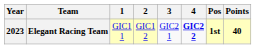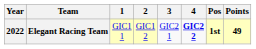 <table class="wikitable" style="text-align:center; font-size:90%">
 <tr>
 <th>Year</th>
 <th>Team</th>
 <th>1</th>
 <th>2</th>
 <th>3</th>
 <th>4</th>
 <th>Pos</th>
 <th>Points</th>
 </tr>
 <tr>
-<th>2023</th>
+<th>2022</th>
 <th>Elegant Racing Team</th>
 <td style="background:#ffffbf;"><a href='#'>GIC1<br>1</a><br></td>
 <td style="background:#ffffbf;"><a href='#'>GIC1<br>2</a><br></td>
 <td style="background:#;"><a href='#'>GIC2<br>1</a><br></td>
 <td style="background:#;"><strong><a href='#'>GIC2<br>2</a><br></strong></td>
 <th style="background:#ffffbf;">1st</th>
-<th style="background:#ffffbf;">40</th>
+<th style="background:#ffffbf;">49</th>
 </tr>
 </table>
